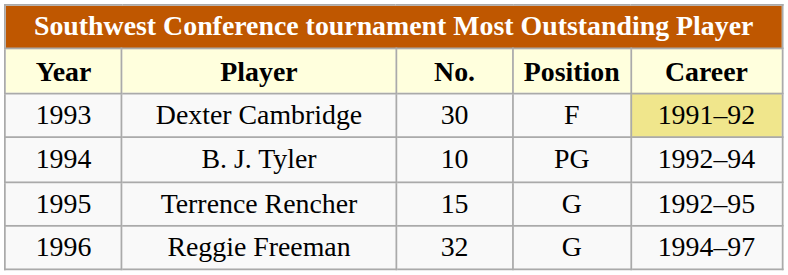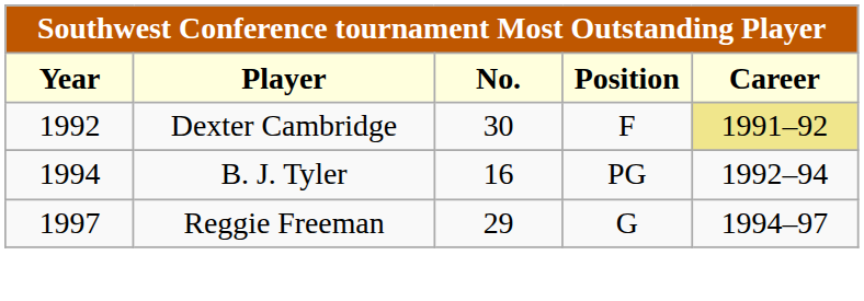 <table class="wikitable" style="text-align:center">
 <tr>
 <td colspan="5" style= "background: #BF5700; color:white"><strong>Southwest Conference tournament Most Outstanding Player</strong></td>
 </tr>
 <tr>
 <th style="width:60px; background: #ffffdd;">Year</th>
 <th style="width:150px; background: #ffffdd;">Player</th>
 <th style="width:60px; background: #ffffdd;">No.</th>
 <th style="width:60px; background: #ffffdd;">Position</th>
 <th style="width:80px; background: #ffffdd;">Career</th>
 </tr>
 <tr>
-<td>1993</td>
+<td>1992</td>
 <td>Dexter Cambridge</td>
 <td>30</td>
 <td>F</td>
 <td style="background: khaki;">1991–92</td>
 </tr>
 <tr>
 <td>1994</td>
 <td>B. J. Tyler</td>
-<td>10</td>
+<td>16</td>
 <td>PG</td>
 <td>1992–94</td>
 </tr>
 <tr>
-<td>1995</td>
-<td>Terrence Rencher</td>
-<td>15</td>
-<td>G</td>
-<td>1992–95</td>
-</tr>
-<tr>
-<td>1996</td>
+<td>1997</td>
 <td>Reggie Freeman</td>
-<td>32</td>
+<td>29</td>
 <td>G</td>
 <td>1994–97</td>
 </tr>
 </table>
